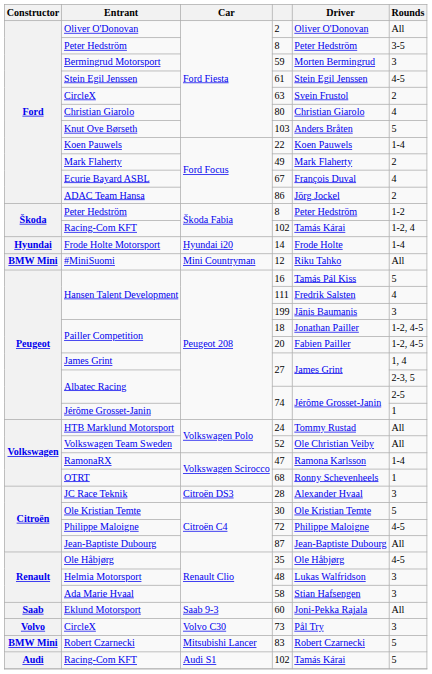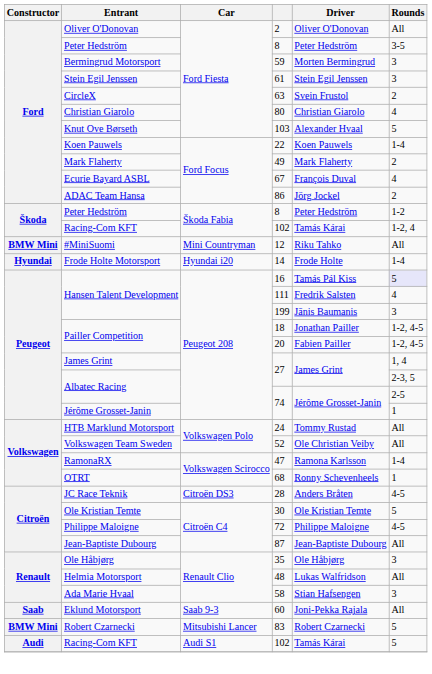 <table class="wikitable" style="font-size:85%;">
 <tr>
 <th>Constructor</th>
 <th>Entrant</th>
 <th>Car</th>
 <th></th>
 <th>Driver</th>
 <th>Rounds</th>
 </tr>
 <tr>
 <th rowspan=11><a href='#'>Ford</a></th>
 <td> <a href='#'>Oliver O'Donovan</a></td>
 <td rowspan=7><a href='#'>Ford Fiesta</a></td>
 <td>2</td>
 <td> <a href='#'>Oliver O'Donovan</a></td>
 <td>All</td>
 </tr>
 <tr>
 <td> <a href='#'>Peter Hedström</a></td>
 <td>8</td>
 <td> <a href='#'>Peter Hedström</a></td>
 <td>3-5</td>
 </tr>
 <tr>
 <td> <a href='#'>Bermingrud Motorsport</a></td>
 <td>59</td>
 <td> <a href='#'>Morten Bermingrud</a></td>
 <td>3</td>
 </tr>
 <tr>
 <td> <a href='#'>Stein Egil Jenssen</a></td>
 <td>61</td>
 <td> <a href='#'>Stein Egil Jenssen</a></td>
-<td>4-5</td>
+<td>3</td>
 </tr>
 <tr>
 <td> <a href='#'>CircleX</a></td>
 <td>63</td>
 <td> <a href='#'>Svein Frustol</a></td>
 <td>2</td>
 </tr>
 <tr>
 <td> <a href='#'>Christian Giarolo</a></td>
 <td>80</td>
 <td> <a href='#'>Christian Giarolo</a></td>
 <td>4</td>
 </tr>
 <tr>
 <td> <a href='#'>Knut Ove Børseth</a></td>
 <td>103</td>
-<td> <a href='#'>Anders Bråten</a></td>
+<td> <a href='#'>Alexander Hvaal</a></td>
 <td>5</td>
 </tr>
 <tr>
 <td> <a href='#'>Koen Pauwels</a></td>
 <td rowspan=4><a href='#'>Ford Focus</a></td>
 <td>22</td>
 <td> <a href='#'>Koen Pauwels</a></td>
 <td>1-4</td>
 </tr>
 <tr>
 <td> <a href='#'>Mark Flaherty</a></td>
 <td>49</td>
 <td> <a href='#'>Mark Flaherty</a></td>
 <td>2</td>
 </tr>
 <tr>
 <td> <a href='#'>Ecurie Bayard ASBL</a></td>
 <td>67</td>
 <td> <a href='#'>François Duval</a></td>
 <td>4</td>
 </tr>
 <tr>
 <td> <a href='#'>ADAC Team Hansa</a></td>
 <td>86</td>
 <td> <a href='#'>Jörg Jockel</a></td>
 <td>2</td>
 </tr>
 <tr>
 <th rowspan=2><a href='#'>Škoda</a></th>
 <td> <a href='#'>Peter Hedström</a></td>
 <td rowspan=2><a href='#'>Škoda Fabia</a></td>
 <td>8</td>
 <td> <a href='#'>Peter Hedström</a></td>
 <td>1-2</td>
 </tr>
 <tr>
 <td> <a href='#'>Racing-Com KFT</a></td>
 <td>102</td>
 <td> <a href='#'>Tamás Kárai</a></td>
 <td>1-2, 4</td>
 </tr>
 <tr>
+<th rowspan=1><a href='#'>BMW Mini</a></th>
+<td> <a href='#'>#MiniSuomi</a></td>
+<td rowspan=1><a href='#'>Mini Countryman</a></td>
+<td>12</td>
+<td> <a href='#'>Riku Tahko</a></td>
+<td>All</td>
+</tr>
+<tr>
 <th rowspan=1><a href='#'>Hyundai</a></th>
 <td> <a href='#'>Frode Holte Motorsport</a></td>
 <td rowspan=1><a href='#'>Hyundai i20</a></td>
 <td>14</td>
 <td> <a href='#'>Frode Holte</a></td>
 <td>1-4</td>
 </tr>
 <tr>
-<th rowspan=1><a href='#'>BMW Mini</a></th>
-<td> <a href='#'>#MiniSuomi</a></td>
-<td rowspan=1><a href='#'>Mini Countryman</a></td>
-<td>12</td>
-<td> <a href='#'>Riku Tahko</a></td>
-<td>All</td>
-</tr>
-<tr>
 <th rowspan=9><a href='#'>Peugeot</a></th>
 <td rowspan=3> <a href='#'>Hansen Talent Development</a></td>
 <td rowspan=9><a href='#'>Peugeot 208</a></td>
 <td>16</td>
 <td> <a href='#'>Tamás Pál Kiss</a></td>
-<td>5</td>
+<td style="background: lavender;">5</td>
 </tr>
 <tr>
 <td>111</td>
 <td> <a href='#'>Fredrik Salsten</a></td>
 <td>4</td>
 </tr>
 <tr>
 <td>199</td>
 <td> <a href='#'>Jānis Baumanis</a></td>
 <td>3</td>
 </tr>
 <tr>
 <td rowspan=2> <a href='#'>Pailler Competition</a></td>
 <td>18</td>
 <td> <a href='#'>Jonathan Pailler</a></td>
 <td>1-2, 4-5</td>
 </tr>
 <tr>
 <td>20</td>
 <td> <a href='#'>Fabien Pailler</a></td>
 <td>1-2, 4-5</td>
 </tr>
 <tr>
 <td> <a href='#'>James Grint</a></td>
 <td rowspan=2>27</td>
 <td rowspan=2> <a href='#'>James Grint</a></td>
 <td>1, 4</td>
 </tr>
 <tr>
 <td rowspan=2> <a href='#'>Albatec Racing</a></td>
 <td>2-3, 5</td>
 </tr>
 <tr>
 <td rowspan=2>74</td>
 <td rowspan=2> <a href='#'>Jérôme Grosset-Janin</a></td>
 <td>2-5</td>
 </tr>
 <tr>
 <td> <a href='#'>Jérôme Grosset-Janin</a></td>
 <td>1</td>
 </tr>
 <tr>
 <th rowspan=4><a href='#'>Volkswagen</a></th>
 <td> <a href='#'>HTB Marklund Motorsport</a></td>
 <td rowspan=2><a href='#'>Volkswagen Polo</a></td>
 <td>24</td>
 <td> <a href='#'>Tommy Rustad</a></td>
 <td>All</td>
 </tr>
 <tr>
 <td> <a href='#'>Volkswagen Team Sweden</a></td>
 <td>52</td>
 <td> <a href='#'>Ole Christian Veiby</a></td>
 <td>All</td>
 </tr>
 <tr>
 <td> <a href='#'>RamonaRX</a></td>
 <td rowspan=2><a href='#'>Volkswagen Scirocco</a></td>
 <td>47</td>
 <td> <a href='#'>Ramona Karlsson</a></td>
 <td>1-4</td>
 </tr>
 <tr>
 <td> <a href='#'>OTRT</a></td>
 <td>68</td>
 <td> <a href='#'>Ronny Schevenheels</a></td>
 <td>1</td>
 </tr>
 <tr>
 <th rowspan=4><a href='#'>Citroën</a></th>
 <td> <a href='#'>JC Race Teknik</a></td>
 <td rowspan=1><a href='#'>Citroën DS3</a></td>
 <td>28</td>
-<td> <a href='#'>Alexander Hvaal</a></td>
-<td>3</td>
+<td> <a href='#'>Anders Bråten</a></td>
+<td>4-5</td>
 </tr>
 <tr>
 <td> <a href='#'>Ole Kristian Temte</a></td>
 <td rowspan=3><a href='#'>Citroën C4</a></td>
 <td>30</td>
 <td> <a href='#'>Ole Kristian Temte</a></td>
 <td>5</td>
 </tr>
 <tr>
 <td> <a href='#'>Philippe Maloigne</a></td>
 <td>72</td>
 <td> <a href='#'>Philippe Maloigne</a></td>
 <td>4-5</td>
 </tr>
 <tr>
 <td> <a href='#'>Jean-Baptiste Dubourg</a></td>
 <td>87</td>
 <td> <a href='#'>Jean-Baptiste Dubourg</a></td>
 <td>All</td>
 </tr>
 <tr>
 <th rowspan=3><a href='#'>Renault</a></th>
 <td> <a href='#'>Ole Håbjørg</a></td>
 <td rowspan=3><a href='#'>Renault Clio</a></td>
 <td>35</td>
 <td> <a href='#'>Ole Håbjørg</a></td>
-<td>4-5</td>
+<td>3</td>
 </tr>
 <tr>
 <td> <a href='#'>Helmia Motorsport</a></td>
 <td>48</td>
 <td> <a href='#'>Lukas Walfridson</a></td>
-<td>3</td>
+<td>All</td>
 </tr>
 <tr>
 <td> <a href='#'>Ada Marie Hvaal</a></td>
 <td>58</td>
 <td> <a href='#'>Stian Hafsengen</a></td>
 <td>3</td>
 </tr>
 <tr>
 <th rowspan=1><a href='#'>Saab</a></th>
 <td> <a href='#'>Eklund Motorsport</a></td>
 <td rowspan=1><a href='#'>Saab 9-3</a></td>
 <td>60</td>
 <td> <a href='#'>Joni-Pekka Rajala</a></td>
 <td>All</td>
-</tr>
-<tr>
-<th rowspan=1><a href='#'>Volvo</a></th>
-<td> <a href='#'>CircleX</a></td>
-<td rowspan=1><a href='#'>Volvo C30</a></td>
-<td>73</td>
-<td> <a href='#'>Pål Try</a></td>
-<td>3</td>
 </tr>
 <tr>
 <th rowspan=1><a href='#'>BMW Mini</a></th>
 <td> <a href='#'>Robert Czarnecki</a></td>
 <td rowspan=1><a href='#'>Mitsubishi Lancer</a></td>
 <td>83</td>
 <td> <a href='#'>Robert Czarnecki</a></td>
 <td>5</td>
 </tr>
 <tr>
 <th rowspan=1><a href='#'>Audi</a></th>
 <td> <a href='#'>Racing-Com KFT</a></td>
 <td rowspan=1><a href='#'>Audi S1</a></td>
 <td>102</td>
 <td> <a href='#'>Tamás Kárai</a></td>
 <td>5</td>
 </tr>
 <tr>
 </tr>
 </table>
